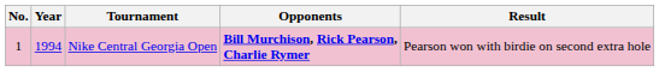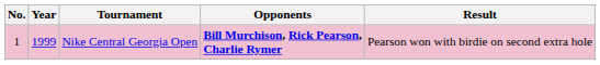 <table class="wikitable" style="font-size:95%;">
 <tr>
 <th>No.</th>
 <th>Year</th>
 <th>Tournament</th>
 <th>Opponents</th>
 <th>Result</th>
 </tr>
 <tr style="background:#F2C1D1;">
 <td align=center>1</td>
-<td><a href='#'>1994</a></td>
+<td><a href='#'>1999</a></td>
 <td><a href='#'>Nike Central Georgia Open</a></td>
 <td><strong> <a href='#'>Bill Murchison</a>,  <a href='#'>Rick Pearson</a>,<br> <a href='#'>Charlie Rymer</a></strong></td>
 <td>Pearson won with birdie on second extra hole</td>
 </tr>
 </table>
